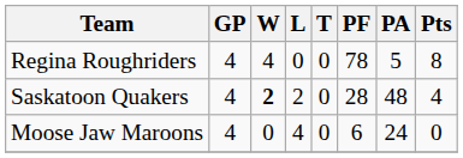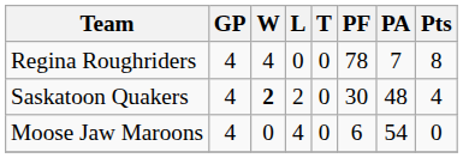 <table class="wikitable">
 <tr>
 <th>Team</th>
 <th>GP</th>
 <th>W</th>
 <th>L</th>
 <th>T</th>
 <th>PF</th>
 <th>PA</th>
 <th>Pts</th>
 </tr>
 <tr align="center">
 <td align="left">Regina Roughriders</td>
 <td>4</td>
 <td>4</td>
 <td>0</td>
 <td>0</td>
 <td>78</td>
-<td>5</td>
+<td>7</td>
 <td>8</td>
 </tr>
 <tr align="center">
 <td align="left">Saskatoon Quakers</td>
 <td>4</td>
 <td><strong>2</strong></td>
 <td>2</td>
 <td>0</td>
-<td>28</td>
+<td>30</td>
 <td>48</td>
 <td>4</td>
 </tr>
 <tr align="center">
 <td align="left">Moose Jaw Maroons</td>
 <td>4</td>
 <td>0</td>
 <td>4</td>
 <td>0</td>
 <td>6</td>
-<td>24</td>
+<td>54</td>
 <td>0</td>
 </tr>
 <tr align="center">
 </tr>
 </table>
